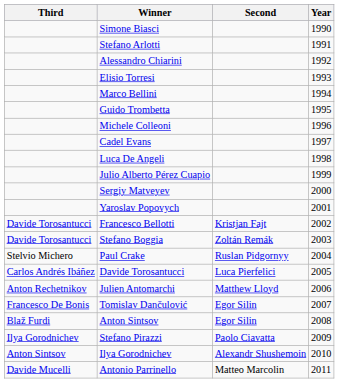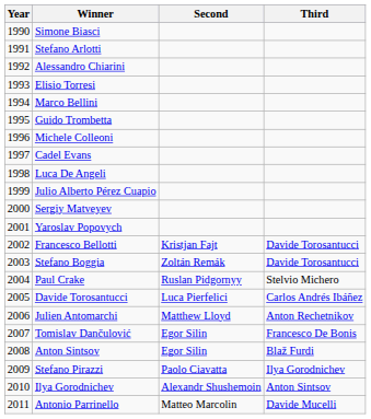 <table class=wikitable>
 <tr style="background:#ccccff;">
-<th>Third</th>
+<th>Year</th>
 <th>Winner</th>
 <th>Second</th>
-<th>Year</th>
+<th>Third</th>
 </tr>
 <tr>
-<td></td>
+<td>1990</td>
 <td> <a href='#'>Simone Biasci</a></td>
 <td></td>
-<td>1990</td>
+<td></td>
 </tr>
 <tr>
-<td></td>
+<td>1991</td>
 <td> <a href='#'>Stefano Arlotti</a></td>
 <td></td>
-<td>1991</td>
+<td></td>
 </tr>
 <tr>
-<td></td>
+<td>1992</td>
 <td> <a href='#'>Alessandro Chiarini</a></td>
 <td></td>
-<td>1992</td>
+<td></td>
 </tr>
 <tr>
-<td></td>
+<td>1993</td>
 <td> <a href='#'>Elisio Torresi</a></td>
 <td></td>
-<td>1993</td>
+<td></td>
 </tr>
 <tr>
-<td></td>
+<td>1994</td>
 <td> <a href='#'>Marco Bellini</a></td>
 <td></td>
-<td>1994</td>
+<td></td>
 </tr>
 <tr>
-<td></td>
+<td>1995</td>
 <td> <a href='#'>Guido Trombetta</a></td>
 <td></td>
-<td>1995</td>
+<td></td>
 </tr>
 <tr>
-<td></td>
+<td>1996</td>
 <td> <a href='#'>Michele Colleoni</a></td>
 <td></td>
-<td>1996</td>
+<td></td>
 </tr>
 <tr>
-<td></td>
+<td>1997</td>
 <td> <a href='#'>Cadel Evans</a></td>
 <td></td>
-<td>1997</td>
+<td></td>
 </tr>
 <tr>
-<td></td>
+<td>1998</td>
 <td> <a href='#'>Luca De Angeli</a></td>
 <td></td>
-<td>1998</td>
+<td></td>
 </tr>
 <tr>
-<td></td>
+<td>1999</td>
 <td> <a href='#'>Julio Alberto Pérez Cuapio</a></td>
 <td></td>
-<td>1999</td>
+<td></td>
 </tr>
 <tr>
-<td></td>
+<td>2000</td>
 <td> <a href='#'>Sergiy Matveyev</a></td>
 <td></td>
-<td>2000</td>
+<td></td>
 </tr>
 <tr>
-<td></td>
+<td>2001</td>
 <td> <a href='#'>Yaroslav Popovych</a></td>
 <td></td>
-<td>2001</td>
+<td></td>
 </tr>
 <tr>
-<td> <a href='#'>Davide Torosantucci</a></td>
+<td>2002</td>
 <td> <a href='#'>Francesco Bellotti</a></td>
 <td> <a href='#'>Kristjan Fajt</a></td>
-<td>2002</td>
+<td> <a href='#'>Davide Torosantucci</a></td>
 </tr>
 <tr>
-<td> <a href='#'>Davide Torosantucci</a></td>
+<td>2003</td>
 <td> <a href='#'>Stefano Boggia</a></td>
 <td> <a href='#'>Zoltán Remák</a></td>
-<td>2003</td>
+<td> <a href='#'>Davide Torosantucci</a></td>
 </tr>
 <tr>
-<td> Stelvio Michero</td>
+<td>2004</td>
 <td> <a href='#'>Paul Crake</a></td>
 <td> <a href='#'>Ruslan Pidgornyy</a></td>
-<td>2004</td>
+<td> Stelvio Michero</td>
 </tr>
 <tr>
-<td> <a href='#'>Carlos Andrés Ibáñez</a></td>
+<td>2005</td>
 <td> <a href='#'>Davide Torosantucci</a></td>
 <td> <a href='#'>Luca Pierfelici</a></td>
-<td>2005</td>
+<td> <a href='#'>Carlos Andrés Ibáñez</a></td>
 </tr>
 <tr>
-<td> <a href='#'>Anton Rechetnikov</a></td>
+<td>2006</td>
 <td> <a href='#'>Julien Antomarchi</a></td>
 <td> <a href='#'>Matthew Lloyd</a></td>
-<td>2006</td>
+<td> <a href='#'>Anton Rechetnikov</a></td>
 </tr>
 <tr>
-<td> <a href='#'>Francesco De Bonis</a></td>
+<td>2007</td>
 <td> <a href='#'>Tomislav Dančulović</a></td>
 <td> <a href='#'>Egor Silin</a></td>
-<td>2007</td>
+<td> <a href='#'>Francesco De Bonis</a></td>
 </tr>
 <tr>
-<td> <a href='#'>Blaž Furdi</a></td>
+<td>2008</td>
 <td> <a href='#'>Anton Sintsov</a></td>
 <td> <a href='#'>Egor Silin</a></td>
-<td>2008</td>
+<td> <a href='#'>Blaž Furdi</a></td>
 </tr>
 <tr>
-<td> <a href='#'>Ilya Gorodnichev</a></td>
+<td>2009</td>
 <td> <a href='#'>Stefano Pirazzi</a></td>
 <td> <a href='#'>Paolo Ciavatta</a></td>
-<td>2009</td>
+<td> <a href='#'>Ilya Gorodnichev</a></td>
 </tr>
 <tr>
-<td> <a href='#'>Anton Sintsov</a></td>
+<td>2010</td>
 <td> <a href='#'>Ilya Gorodnichev</a></td>
 <td> <a href='#'>Alexandr Shushemoin</a></td>
-<td>2010</td>
+<td> <a href='#'>Anton Sintsov</a></td>
 </tr>
 <tr>
-<td> <a href='#'>Davide Mucelli</a></td>
+<td>2011</td>
 <td> <a href='#'>Antonio Parrinello</a></td>
 <td> Matteo Marcolin</td>
-<td>2011</td>
+<td> <a href='#'>Davide Mucelli</a></td>
 </tr>
 </table>
